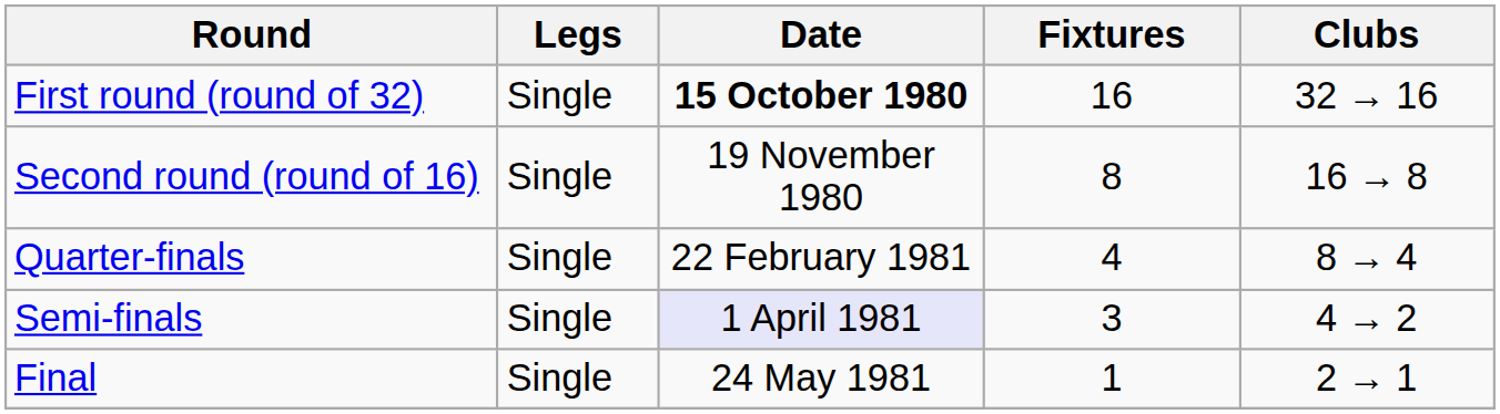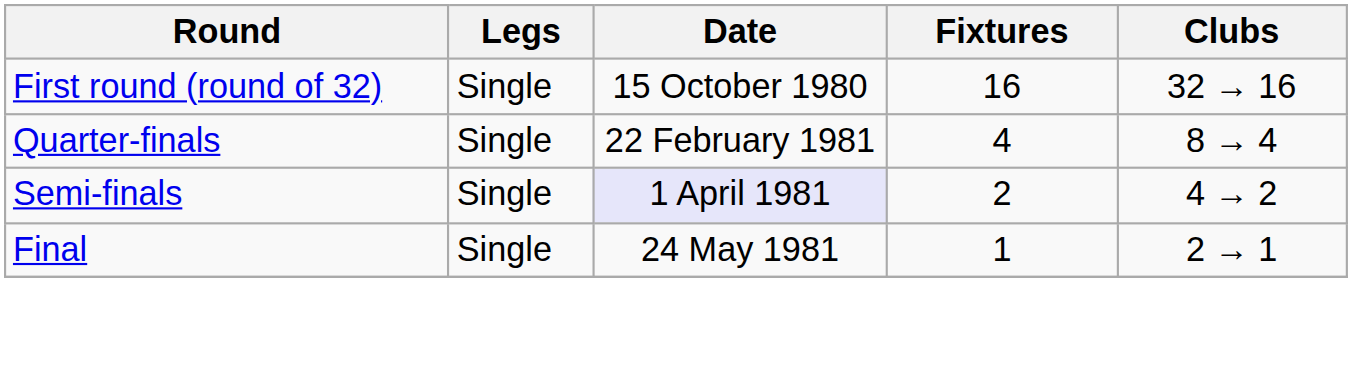 <table class="wikitable" style="text-align:left">
 <tr>
 <th width=200>Round</th>
 <th width=60>Legs</th>
 <th width=130>Date</th>
 <th width=100>Fixtures</th>
 <th width=100>Clubs</th>
 </tr>
 <tr>
 <td><a href='#'>First round (round of 32)</a></td>
 <td>Single</td>
-<td align="center"><strong>15 October 1980</strong></td>
+<td align="center">15 October 1980</td>
 <td align="center">16</td>
 <td align="center">32 → 16</td>
-</tr>
-<tr>
-<td><a href='#'>Second round (round of 16)</a></td>
-<td>Single</td>
-<td align="center">19 November 1980</td>
-<td align="center">8</td>
-<td align="center">16 → 8</td>
 </tr>
 <tr>
 <td><a href='#'>Quarter-finals</a></td>
 <td>Single</td>
 <td align="center">22 February 1981</td>
 <td align="center">4</td>
 <td align="center">8 → 4</td>
 </tr>
 <tr>
 <td><a href='#'>Semi-finals</a></td>
 <td>Single</td>
 <td align="center" style="background: lavender;">1 April 1981</td>
-<td align="center">3</td>
+<td align="center">2</td>
 <td align="center">4 → 2</td>
 </tr>
 <tr>
 <td><a href='#'>Final</a></td>
 <td>Single</td>
 <td align="center">24 May 1981</td>
 <td align="center">1</td>
 <td align="center">2 → 1</td>
 </tr>
 <tr>
 </tr>
 </table>
